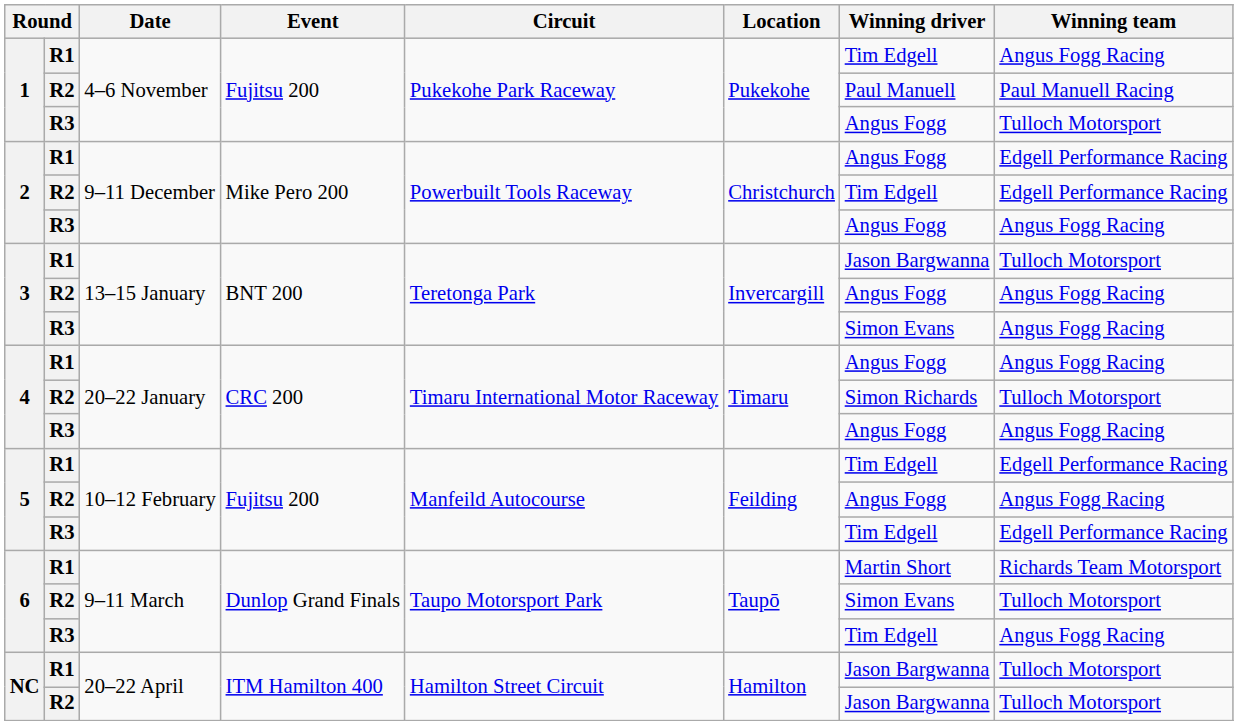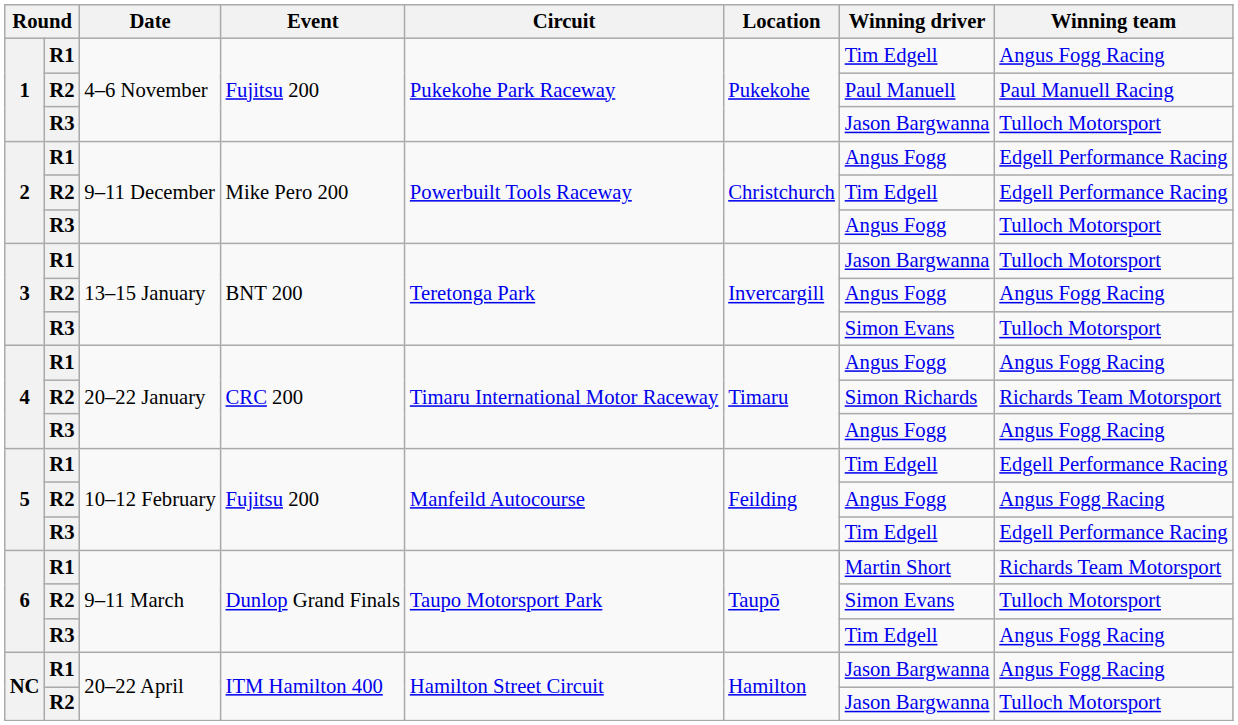 <table class="wikitable" style="font-size: 85%">
 <tr>
 <th colspan=2>Round</th>
 <th>Date</th>
 <th>Event</th>
 <th>Circuit</th>
 <th>Location</th>
 <th>Winning driver</th>
 <th>Winning team</th>
 </tr>
 <tr>
 <th rowspan=3>1</th>
 <th>R1</th>
 <td rowspan=3>4–6 November</td>
 <td rowspan=3><a href='#'>Fujitsu</a> 200</td>
 <td rowspan=3><a href='#'>Pukekohe Park Raceway</a></td>
 <td rowspan=3><a href='#'>Pukekohe</a></td>
 <td><a href='#'>Tim Edgell</a></td>
 <td><a href='#'>Angus Fogg Racing</a></td>
 </tr>
 <tr>
 <th>R2</th>
 <td><a href='#'>Paul Manuell</a></td>
 <td><a href='#'>Paul Manuell Racing</a></td>
 </tr>
 <tr>
 <th>R3</th>
-<td><a href='#'>Angus Fogg</a></td>
+<td><a href='#'>Jason Bargwanna</a></td>
 <td><a href='#'>Tulloch Motorsport</a></td>
 </tr>
 <tr>
 <th rowspan=3>2</th>
 <th>R1</th>
 <td rowspan=3>9–11 December</td>
 <td rowspan=3>Mike Pero 200</td>
 <td rowspan=3><a href='#'>Powerbuilt Tools Raceway</a></td>
 <td rowspan=3><a href='#'>Christchurch</a></td>
 <td><a href='#'>Angus Fogg</a></td>
 <td><a href='#'>Edgell Performance Racing</a></td>
 </tr>
 <tr>
 <th>R2</th>
 <td><a href='#'>Tim Edgell</a></td>
 <td><a href='#'>Edgell Performance Racing</a></td>
 </tr>
 <tr>
 <th>R3</th>
 <td><a href='#'>Angus Fogg</a></td>
-<td><a href='#'>Angus Fogg Racing</a></td>
+<td><a href='#'>Tulloch Motorsport</a></td>
 </tr>
 <tr>
 <th rowspan=3>3</th>
 <th>R1</th>
 <td rowspan=3>13–15 January</td>
 <td rowspan=3>BNT 200</td>
 <td rowspan=3><a href='#'>Teretonga Park</a></td>
 <td rowspan=3><a href='#'>Invercargill</a></td>
 <td><a href='#'>Jason Bargwanna</a></td>
 <td><a href='#'>Tulloch Motorsport</a></td>
 </tr>
 <tr>
 <th>R2</th>
 <td><a href='#'>Angus Fogg</a></td>
 <td><a href='#'>Angus Fogg Racing</a></td>
 </tr>
 <tr>
 <th>R3</th>
 <td><a href='#'>Simon Evans</a></td>
-<td><a href='#'>Angus Fogg Racing</a></td>
+<td><a href='#'>Tulloch Motorsport</a></td>
 </tr>
 <tr>
 <th rowspan=3>4</th>
 <th>R1</th>
 <td rowspan=3>20–22 January</td>
 <td rowspan=3><a href='#'>CRC</a> 200</td>
 <td rowspan=3><a href='#'>Timaru International Motor Raceway</a></td>
 <td rowspan=3><a href='#'>Timaru</a></td>
 <td><a href='#'>Angus Fogg</a></td>
 <td><a href='#'>Angus Fogg Racing</a></td>
 </tr>
 <tr>
 <th>R2</th>
 <td><a href='#'>Simon Richards</a></td>
-<td><a href='#'>Tulloch Motorsport</a></td>
+<td><a href='#'>Richards Team Motorsport</a></td>
 </tr>
 <tr>
 <th>R3</th>
 <td><a href='#'>Angus Fogg</a></td>
 <td><a href='#'>Angus Fogg Racing</a></td>
 </tr>
 <tr>
 <th rowspan=3>5</th>
 <th>R1</th>
 <td rowspan=3>10–12 February</td>
 <td rowspan=3><a href='#'>Fujitsu</a> 200</td>
 <td rowspan=3><a href='#'>Manfeild Autocourse</a></td>
 <td rowspan=3><a href='#'>Feilding</a></td>
 <td><a href='#'>Tim Edgell</a></td>
 <td><a href='#'>Edgell Performance Racing</a></td>
 </tr>
 <tr>
 <th>R2</th>
 <td><a href='#'>Angus Fogg</a></td>
 <td><a href='#'>Angus Fogg Racing</a></td>
 </tr>
 <tr>
 <th>R3</th>
 <td><a href='#'>Tim Edgell</a></td>
 <td><a href='#'>Edgell Performance Racing</a></td>
 </tr>
 <tr>
 <th rowspan=3>6</th>
 <th>R1</th>
 <td rowspan=3>9–11 March</td>
 <td rowspan=3><a href='#'>Dunlop</a> Grand Finals</td>
 <td rowspan=3><a href='#'>Taupo Motorsport Park</a></td>
 <td rowspan=3><a href='#'>Taupō</a></td>
 <td><a href='#'>Martin Short</a></td>
 <td><a href='#'>Richards Team Motorsport</a></td>
 </tr>
 <tr>
 <th>R2</th>
 <td><a href='#'>Simon Evans</a></td>
 <td><a href='#'>Tulloch Motorsport</a></td>
 </tr>
 <tr>
 <th>R3</th>
 <td><a href='#'>Tim Edgell</a></td>
 <td><a href='#'>Angus Fogg Racing</a></td>
 </tr>
 <tr>
 <th rowspan=2>NC</th>
 <th>R1</th>
 <td rowspan=2>20–22 April</td>
 <td rowspan=2><a href='#'>ITM Hamilton 400</a></td>
 <td rowspan=2><a href='#'>Hamilton Street Circuit</a></td>
 <td rowspan=2><a href='#'>Hamilton</a></td>
 <td><a href='#'>Jason Bargwanna</a></td>
-<td><a href='#'>Tulloch Motorsport</a></td>
+<td><a href='#'>Angus Fogg Racing</a></td>
 </tr>
 <tr>
 <th>R2</th>
 <td><a href='#'>Jason Bargwanna</a></td>
 <td><a href='#'>Tulloch Motorsport</a></td>
 </tr>
 <tr>
 </tr>
 </table>
